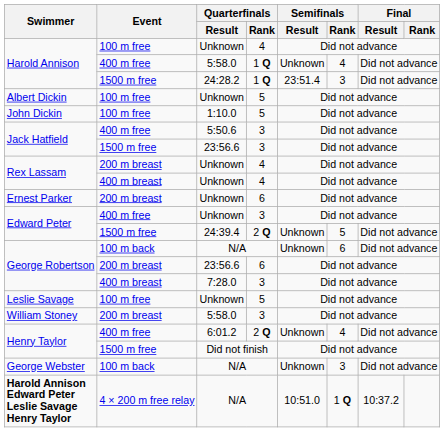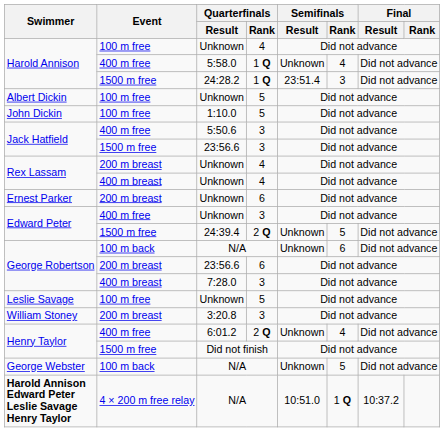 <table class=wikitable style="font-size:90%">
 <tr>
 <th rowspan=2>Swimmer</th>
 <th rowspan=2>Event</th>
 <th colspan=2>Quarterfinals</th>
 <th colspan=2>Semifinals</th>
 <th colspan=2>Final</th>
 </tr>
 <tr>
 <th>Result</th>
 <th>Rank</th>
 <th>Result</th>
 <th>Rank</th>
 <th>Result</th>
 <th>Rank</th>
 </tr>
 <tr>
 <td rowspan=3><a href='#'>Harold Annison</a></td>
 <td><a href='#'>100 m free</a></td>
 <td align=center>Unknown</td>
 <td align=center>4</td>
 <td align=center colspan=4>Did not advance</td>
 </tr>
 <tr>
 <td><a href='#'>400 m free</a></td>
 <td align=center>5:58.0</td>
 <td align=center>1 <strong>Q</strong></td>
 <td align=center>Unknown</td>
 <td align=center>4</td>
 <td align=center colspan=2>Did not advance</td>
 </tr>
 <tr>
 <td><a href='#'>1500 m free</a></td>
 <td align=center>24:28.2</td>
 <td align=center>1 <strong>Q</strong></td>
 <td align=center>23:51.4</td>
 <td align=center>3</td>
 <td align=center colspan=2>Did not advance</td>
 </tr>
 <tr>
 <td><a href='#'>Albert Dickin</a></td>
 <td><a href='#'>100 m free</a></td>
 <td align=center>Unknown</td>
 <td align=center>5</td>
 <td align=center colspan=4>Did not advance</td>
 </tr>
 <tr>
 <td><a href='#'>John Dickin</a></td>
 <td><a href='#'>100 m free</a></td>
 <td align=center>1:10.0</td>
 <td align=center>5</td>
 <td align=center colspan=4>Did not advance</td>
 </tr>
 <tr>
 <td rowspan=2><a href='#'>Jack Hatfield</a></td>
 <td><a href='#'>400 m free</a></td>
 <td align=center>5:50.6</td>
 <td align=center>3</td>
 <td align=center colspan=4>Did not advance</td>
 </tr>
 <tr>
 <td><a href='#'>1500 m free</a></td>
 <td align=center>23:56.6</td>
 <td align=center>3</td>
 <td align=center colspan=4>Did not advance</td>
 </tr>
 <tr>
 <td rowspan=2><a href='#'>Rex Lassam</a></td>
 <td><a href='#'>200 m breast</a></td>
 <td align=center>Unknown</td>
 <td align=center>4</td>
 <td align=center colspan=4>Did not advance</td>
 </tr>
 <tr>
 <td><a href='#'>400 m breast</a></td>
 <td align=center>Unknown</td>
 <td align=center>4</td>
 <td align=center colspan=4>Did not advance</td>
 </tr>
 <tr>
 <td><a href='#'>Ernest Parker</a></td>
 <td><a href='#'>200 m breast</a></td>
 <td align=center>Unknown</td>
 <td align=center>6</td>
 <td align=center colspan=4>Did not advance</td>
 </tr>
 <tr>
 <td rowspan=2><a href='#'>Edward Peter</a></td>
 <td><a href='#'>400 m free</a></td>
 <td align=center>Unknown</td>
 <td align=center>3</td>
 <td align=center colspan=4>Did not advance</td>
 </tr>
 <tr>
 <td><a href='#'>1500 m free</a></td>
 <td align=center>24:39.4</td>
 <td align=center>2 <strong>Q</strong></td>
 <td align=center>Unknown</td>
 <td align=center>5</td>
 <td align=center colspan=2>Did not advance</td>
 </tr>
 <tr>
 <td rowspan=3><a href='#'>George Robertson</a></td>
 <td><a href='#'>100 m back</a></td>
 <td align=center colspan=2>N/A</td>
 <td align=center>Unknown</td>
 <td align=center>6</td>
 <td align=center colspan=2>Did not advance</td>
 </tr>
 <tr>
 <td><a href='#'>200 m breast</a></td>
 <td align=center>23:56.6</td>
 <td align=center>6</td>
 <td align=center colspan=4>Did not advance</td>
 </tr>
 <tr>
 <td><a href='#'>400 m breast</a></td>
 <td align=center>7:28.0</td>
 <td align=center>3</td>
 <td align=center colspan=4>Did not advance</td>
 </tr>
 <tr>
 <td><a href='#'>Leslie Savage</a></td>
 <td><a href='#'>100 m free</a></td>
 <td align=center>Unknown</td>
 <td align=center>5</td>
 <td align=center colspan=4>Did not advance</td>
 </tr>
 <tr>
 <td><a href='#'>William Stoney</a></td>
 <td><a href='#'>200 m breast</a></td>
-<td align=center>5:58.0</td>
+<td align=center>3:20.8</td>
 <td align=center>3</td>
 <td align=center colspan=4>Did not advance</td>
 </tr>
 <tr>
 <td rowspan=2><a href='#'>Henry Taylor</a></td>
 <td><a href='#'>400 m free</a></td>
 <td align=center>6:01.2</td>
 <td align=center>2 <strong>Q</strong></td>
 <td align=center>Unknown</td>
 <td align=center>4</td>
 <td align=center colspan=2>Did not advance</td>
 </tr>
 <tr>
 <td><a href='#'>1500 m free</a></td>
 <td align=center colspan=2>Did not finish</td>
 <td align=center colspan=4>Did not advance</td>
 </tr>
 <tr>
 <td><a href='#'>George Webster</a></td>
 <td><a href='#'>100 m back</a></td>
 <td align=center colspan=2>N/A</td>
 <td align=center>Unknown</td>
-<td align=center>3</td>
+<td align=center>5</td>
 <td align=center colspan=2>Did not advance</td>
 </tr>
 <tr>
 <td><strong>Harold Annison <br> Edward Peter <br> Leslie Savage <br> Henry Taylor</strong></td>
 <td><a href='#'>4 × 200 m free relay</a></td>
 <td align=center colspan=2>N/A</td>
 <td align=center>10:51.0</td>
 <td align=center>1 <strong>Q</strong></td>
 <td align=center>10:37.2</td>
 <td align=center></td>
 </tr>
 </table>
